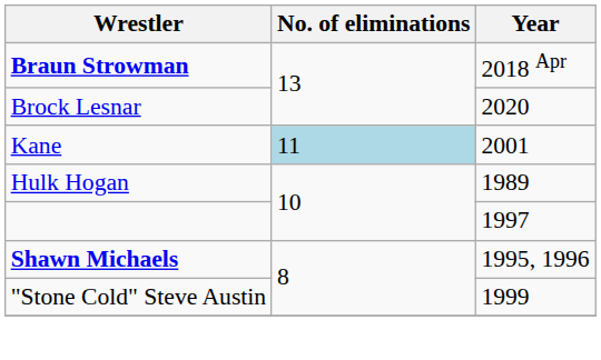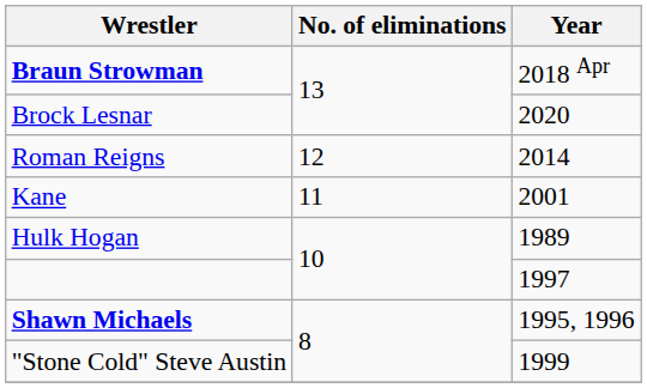 <table class="wikitable sortable">
 <tr>
 <th>Wrestler</th>
 <th>No. of eliminations</th>
 <th>Year</th>
 </tr>
 <tr>
 <td><strong><a href='#'>Braun Strowman</a></strong></td>
 <td rowspan="2">13</td>
 <td>2018 <sup>Apr</sup></td>
 </tr>
 <tr>
 <td><a href='#'>Brock Lesnar</a></td>
 <td>2020</td>
 </tr>
 <tr>
+<td><a href='#'>Roman Reigns</a></td>
+<td>12</td>
+<td>2014</td>
+</tr>
+<tr>
 <td><a href='#'>Kane</a></td>
-<td style="background: lightblue;">11</td>
+<td>11</td>
 <td>2001</td>
 </tr>
 <tr>
 <td><a href='#'>Hulk Hogan</a></td>
 <td rowspan="2">10</td>
 <td>1989</td>
 </tr>
 <tr>
 <td></td>
 <td>1997</td>
 </tr>
 <tr>
 <td><strong><a href='#'>Shawn Michaels</a></strong></td>
 <td rowspan="2">8</td>
 <td>1995, 1996</td>
 </tr>
 <tr>
 <td>"Stone Cold" Steve Austin</td>
 <td>1999</td>
 </tr>
 <tr>
 </tr>
 </table>
